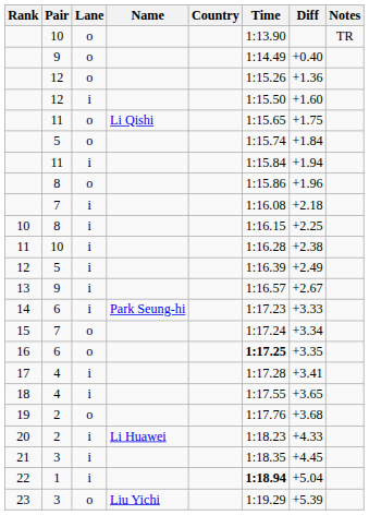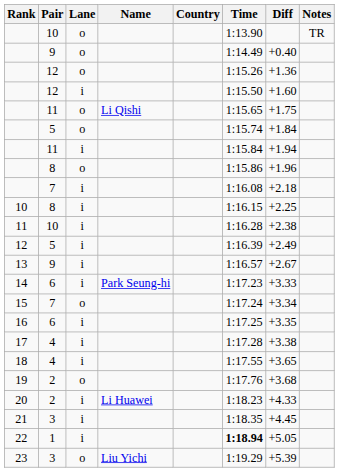 <table class="wikitable sortable" style="text-align:center">
 <tr>
 <th>Rank</th>
 <th>Pair</th>
 <th>Lane</th>
 <th>Name</th>
 <th>Country</th>
 <th>Time</th>
 <th>Diff</th>
 <th>Notes</th>
 </tr>
 <tr>
 <td></td>
 <td>10</td>
 <td>o</td>
 <td align=left></td>
 <td align=left></td>
 <td>1:13.90</td>
 <td></td>
 <td>TR</td>
 </tr>
 <tr>
 <td></td>
 <td>9</td>
 <td>o</td>
 <td align=left></td>
 <td align=left></td>
 <td>1:14.49</td>
 <td>+0.40</td>
 <td></td>
 </tr>
 <tr>
 <td></td>
 <td>12</td>
 <td>o</td>
 <td align=left></td>
 <td align=left></td>
 <td>1:15.26</td>
 <td>+1.36</td>
 <td></td>
 </tr>
 <tr>
 <td></td>
 <td>12</td>
 <td>i</td>
 <td align=left></td>
 <td align=left></td>
 <td>1:15.50</td>
 <td>+1.60</td>
 <td></td>
 </tr>
 <tr>
 <td></td>
 <td>11</td>
 <td>o</td>
 <td align=left><a href='#'>Li Qishi</a></td>
 <td align=left></td>
 <td>1:15.65</td>
 <td>+1.75</td>
 <td></td>
 </tr>
 <tr>
 <td></td>
 <td>5</td>
 <td>o</td>
 <td align=left></td>
 <td align=left></td>
 <td>1:15.74</td>
 <td>+1.84</td>
 <td></td>
 </tr>
 <tr>
 <td></td>
 <td>11</td>
 <td>i</td>
 <td align=left></td>
 <td align=left></td>
 <td>1:15.84</td>
 <td>+1.94</td>
 <td></td>
 </tr>
 <tr>
 <td></td>
 <td>8</td>
 <td>o</td>
 <td align=left></td>
 <td align=left></td>
 <td>1:15.86</td>
 <td>+1.96</td>
 <td></td>
 </tr>
 <tr>
 <td></td>
 <td>7</td>
 <td>i</td>
 <td align=left></td>
 <td align=left></td>
 <td>1:16.08</td>
 <td>+2.18</td>
 <td></td>
 </tr>
 <tr>
 <td>10</td>
 <td>8</td>
 <td>i</td>
 <td align=left></td>
 <td align=left></td>
 <td>1:16.15</td>
 <td>+2.25</td>
 <td></td>
 </tr>
 <tr>
 <td>11</td>
 <td>10</td>
 <td>i</td>
 <td align=left></td>
 <td align=left></td>
 <td>1:16.28</td>
 <td>+2.38</td>
 <td></td>
 </tr>
 <tr>
 <td>12</td>
 <td>5</td>
 <td>i</td>
 <td align=left></td>
 <td align=left></td>
 <td>1:16.39</td>
 <td>+2.49</td>
 <td></td>
 </tr>
 <tr>
 <td>13</td>
 <td>9</td>
 <td>i</td>
 <td align=left></td>
 <td align=left></td>
 <td>1:16.57</td>
 <td>+2.67</td>
 <td></td>
 </tr>
 <tr>
 <td>14</td>
 <td>6</td>
 <td>i</td>
 <td align=left><a href='#'>Park Seung-hi</a></td>
 <td align=left></td>
 <td>1:17.23</td>
 <td>+3.33</td>
 <td></td>
 </tr>
 <tr>
 <td>15</td>
 <td>7</td>
 <td>o</td>
 <td align=left></td>
 <td align=left></td>
 <td>1:17.24</td>
 <td>+3.34</td>
 <td></td>
 </tr>
 <tr>
 <td>16</td>
 <td>6</td>
-<td>o</td>
+<td>i</td>
 <td align=left></td>
 <td align=left></td>
-<td><strong>1:17.25</strong></td>
+<td>1:17.25</td>
 <td>+3.35</td>
 <td></td>
 </tr>
 <tr>
 <td>17</td>
 <td>4</td>
 <td>i</td>
 <td align=left></td>
 <td align=left></td>
 <td>1:17.28</td>
-<td>+3.41</td>
+<td>+3.38</td>
 <td></td>
 </tr>
 <tr>
 <td>18</td>
 <td>4</td>
 <td>i</td>
 <td align=left></td>
 <td align=left></td>
 <td>1:17.55</td>
 <td>+3.65</td>
 <td></td>
 </tr>
 <tr>
 <td>19</td>
 <td>2</td>
 <td>o</td>
 <td align=left></td>
 <td align=left></td>
 <td>1:17.76</td>
 <td>+3.68</td>
 <td></td>
 </tr>
 <tr>
 <td>20</td>
 <td>2</td>
 <td>i</td>
 <td align=left><a href='#'>Li Huawei</a></td>
 <td align=left></td>
 <td>1:18.23</td>
 <td>+4.33</td>
 <td></td>
 </tr>
 <tr>
 <td>21</td>
 <td>3</td>
 <td>i</td>
 <td align=left></td>
 <td align=left></td>
 <td>1:18.35</td>
 <td>+4.45</td>
 <td></td>
 </tr>
 <tr>
 <td>22</td>
 <td>1</td>
 <td>i</td>
 <td align=left></td>
 <td align=left></td>
 <td><strong>1:18.94</strong></td>
-<td>+5.04</td>
+<td>+5.05</td>
 <td></td>
 </tr>
 <tr>
 <td>23</td>
 <td>3</td>
 <td>o</td>
 <td align=left><a href='#'>Liu Yichi</a></td>
 <td align=left></td>
 <td>1:19.29</td>
 <td>+5.39</td>
 <td></td>
 </tr>
 </table>
